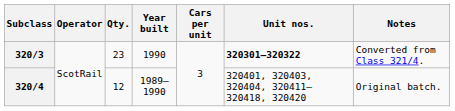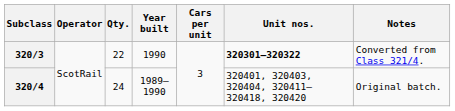 <table class="wikitable">
 <tr>
 <th>Subclass</th>
 <th>Operator</th>
 <th>Qty.</th>
 <th>Year built</th>
 <th>Cars per unit</th>
 <th>Unit nos.</th>
 <th>Notes</th>
 </tr>
 <tr>
 <th>320/3</th>
 <td rowspan=2>ScotRail</td>
-<td align=center>23</td>
+<td align=center>22</td>
 <td align=center>1990</td>
 <td rowspan=2 align=center>3</td>
 <td><strong>320301–320322</strong></td>
 <td>Converted from <a href='#'>Class 321/4</a>.</td>
 </tr>
 <tr>
 <th>320/4</th>
-<td align=center>12</td>
+<td align=center>24</td>
 <td align=center>1989–1990</td>
 <td>320401, 320403, 320404, 320411–320418, 320420</td>
 <td>Original batch.</td>
 </tr>
 </table>
